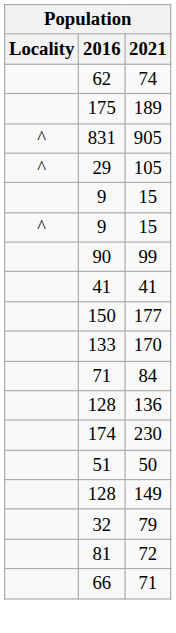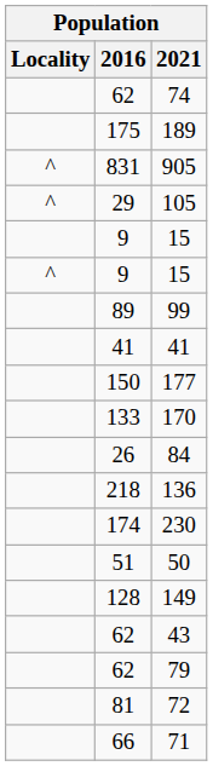 <table class="wikitable" style="text-align:center;">
 <tr>
 <th colspan="3" style="text-align:center;  font-weight:bold">Population</th>
 </tr>
 <tr>
 <th style="text-align:center; background:  font-weight:bold">Locality</th>
 <th style="text-align:center; background:  font-weight:bold"><strong>2016</strong></th>
 <th style="text-align:center; background:  font-weight:bold"><strong>2021</strong></th>
 </tr>
 <tr>
 <td></td>
 <td>62</td>
 <td>74</td>
 </tr>
 <tr>
 <td></td>
 <td>175</td>
 <td>189</td>
 </tr>
 <tr>
 <td>^</td>
 <td>831</td>
 <td>905</td>
 </tr>
 <tr>
 <td>^</td>
 <td>29</td>
 <td>105</td>
 </tr>
 <tr>
 <td></td>
 <td>9</td>
 <td>15</td>
 </tr>
 <tr>
 <td>^</td>
 <td>9</td>
 <td>15</td>
 </tr>
 <tr>
 <td></td>
-<td>90</td>
+<td>89</td>
 <td>99</td>
 </tr>
 <tr>
 <td></td>
 <td>41</td>
 <td>41</td>
 </tr>
 <tr>
 <td></td>
 <td>150</td>
 <td>177</td>
 </tr>
 <tr>
 <td></td>
 <td>133</td>
 <td>170</td>
 </tr>
 <tr>
 <td></td>
-<td>71</td>
+<td>26</td>
 <td>84</td>
 </tr>
 <tr>
 <td></td>
-<td>128</td>
+<td>218</td>
 <td>136</td>
 </tr>
 <tr>
 <td></td>
 <td>174</td>
 <td>230</td>
 </tr>
 <tr>
 <td></td>
 <td>51</td>
 <td>50</td>
 </tr>
 <tr>
 <td></td>
 <td>128</td>
 <td>149</td>
 </tr>
 <tr>
 <td></td>
-<td>32</td>
+<td>62</td>
+<td>43</td>
+</tr>
+<tr>
+<td></td>
+<td>62</td>
 <td>79</td>
 </tr>
 <tr>
 <td></td>
 <td>81</td>
 <td>72</td>
 </tr>
 <tr>
 <td></td>
 <td>66</td>
 <td>71</td>
 </tr>
 </table>
